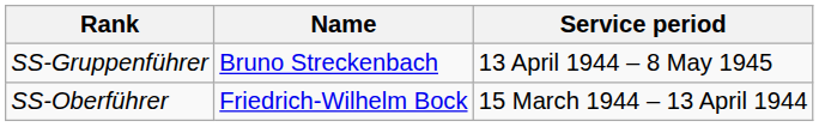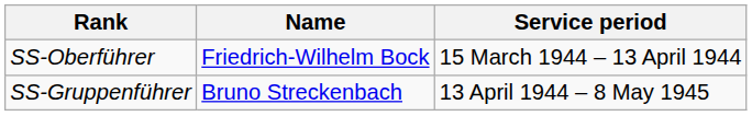 <table class="wikitable">
 <tr>
 <th>Rank</th>
 <th>Name</th>
 <th>Service period</th>
 </tr>
 <tr>
+<td><em>SS-Oberführer</em></td>
+<td><a href='#'>Friedrich-Wilhelm Bock</a></td>
+<td>15 March 1944 – 13 April 1944</td>
+</tr>
+<tr>
 <td><em>SS-Gruppenführer</em></td>
 <td><a href='#'>Bruno Streckenbach</a></td>
 <td>13 April 1944 – 8 May 1945</td>
 </tr>
-<tr>
-<td><em>SS-Oberführer</em></td>
-<td><a href='#'>Friedrich-Wilhelm Bock</a></td>
-<td>15 March 1944 – 13 April 1944</td>
-</tr>
 </table>
